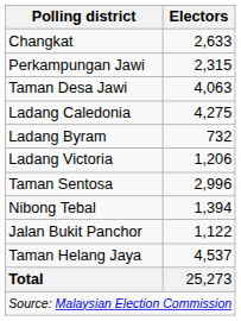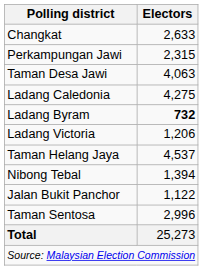 <table class="wikitable sortable">
 <tr>
 <th>Polling district</th>
 <th>Electors</th>
 </tr>
 <tr>
 <td>Changkat</td>
 <td align="right">2,633</td>
 </tr>
 <tr>
 <td>Perkampungan Jawi</td>
 <td align="right">2,315</td>
 </tr>
 <tr>
 <td>Taman Desa Jawi</td>
 <td align="right">4,063</td>
 </tr>
 <tr>
 <td>Ladang Caledonia</td>
 <td align="right">4,275</td>
 </tr>
 <tr>
 <td>Ladang Byram</td>
-<td align="right">732</td>
+<td align="right"><strong>732</strong></td>
 </tr>
 <tr>
 <td>Ladang Victoria</td>
 <td align="right">1,206</td>
 </tr>
 <tr>
-<td>Taman Sentosa</td>
-<td align="right">2,996</td>
+<td>Taman Helang Jaya</td>
+<td align="right">4,537</td>
 </tr>
 <tr>
 <td>Nibong Tebal</td>
 <td align="right">1,394</td>
 </tr>
 <tr>
 <td>Jalan Bukit Panchor</td>
 <td align="right">1,122</td>
 </tr>
 <tr>
-<td>Taman Helang Jaya</td>
-<td align="right">4,537</td>
+<td>Taman Sentosa</td>
+<td align="right">2,996</td>
 </tr>
 <tr>
 <td style="background: #f2f2f2"><strong>Total</strong></td>
 <td style="background: #f2f2f2" align="right">25,273</td>
 </tr>
 <tr>
 <td colspan="2"  align="right"><small><em>Source: <a href='#'>Malaysian Election Commission</a></em></small></td>
 </tr>
 </table>
